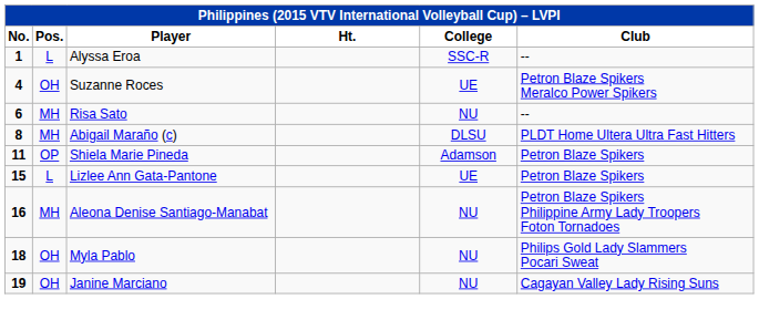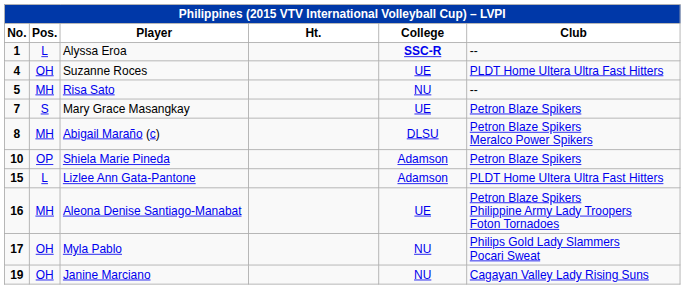 <table class="wikitable"  style="font-size:90%; text-align:center;">
 <tr>
 <th colspan="6" style= "background: #0038A8; color: white; text-align: center">Philippines (2015 VTV International Volleyball Cup) – LVPI</th>
 </tr>
 <tr>
 <th width=8px style="background: white; color: black; text-align: center">No.</th>
 <th width=8px style="background: white; color: black; text-align: center">Pos.</th>
 <th width=220px style="background: white; color: black">Player</th>
 <th width=150px style="background: white; color: black">Ht.</th>
 <th width=100px style="background: white; color: black">College</th>
 <th width=250px style="background: white; color: black">Club</th>
 </tr>
 <tr>
 <td><strong>1</strong></td>
 <td><a href='#'>L</a></td>
 <td style="text-align: left">Alyssa Eroa</td>
 <td></td>
-<td><a href='#'>SSC-R</a></td>
+<td><strong><a href='#'>SSC-R</a></strong></td>
 <td align=left>--</td>
 </tr>
 <tr>
 <td><strong>4</strong></td>
 <td><a href='#'>OH</a></td>
 <td style="text-align: left">Suzanne Roces</td>
 <td></td>
 <td><a href='#'>UE</a></td>
-<td align=left><a href='#'>Petron Blaze Spikers</a><br><a href='#'>Meralco Power Spikers</a></td>
+<td align=left><a href='#'>PLDT Home Ultera Ultra Fast Hitters</a></td>
 </tr>
 <tr>
-<td><strong>6</strong></td>
+<td><strong>5</strong></td>
 <td><a href='#'>MH</a></td>
 <td style="text-align: left"><a href='#'>Risa Sato</a></td>
 <td></td>
 <td><a href='#'>NU</a></td>
 <td align=left>--</td>
 </tr>
 <tr>
+<td><strong>7</strong></td>
+<td><a href='#'>S</a></td>
+<td style="text-align: left">Mary Grace Masangkay</td>
+<td></td>
+<td><a href='#'>UE</a></td>
+<td align=left><a href='#'>Petron Blaze Spikers</a></td>
+</tr>
+<tr>
 <td><strong>8</strong></td>
 <td><a href='#'>MH</a></td>
 <td style="text-align: left"><a href='#'>Abigail Maraño</a> (<a href='#'>c</a>)</td>
 <td></td>
 <td><a href='#'>DLSU</a></td>
-<td align=left><a href='#'>PLDT Home Ultera Ultra Fast Hitters</a></td>
+<td align=left><a href='#'>Petron Blaze Spikers</a><br><a href='#'>Meralco Power Spikers</a></td>
 </tr>
 <tr>
-<td><strong>11</strong></td>
+<td><strong>10</strong></td>
 <td><a href='#'>OP</a></td>
 <td style="text-align: left"><a href='#'>Shiela Marie Pineda</a></td>
 <td></td>
 <td><a href='#'>Adamson</a></td>
 <td align=left><a href='#'>Petron Blaze Spikers</a></td>
 </tr>
 <tr>
 <td><strong>15</strong></td>
 <td><a href='#'>L</a></td>
 <td style="text-align: left"><a href='#'>Lizlee Ann Gata-Pantone</a></td>
 <td></td>
-<td><a href='#'>UE</a></td>
-<td align=left><a href='#'>Petron Blaze Spikers</a></td>
+<td><a href='#'>Adamson</a></td>
+<td align=left><a href='#'>PLDT Home Ultera Ultra Fast Hitters</a></td>
 </tr>
 <tr>
 <td><strong>16</strong></td>
 <td><a href='#'>MH</a></td>
 <td style="text-align: left"><a href='#'>Aleona Denise Santiago-Manabat</a></td>
 <td></td>
-<td><a href='#'>NU</a></td>
+<td><a href='#'>UE</a></td>
 <td align=left><a href='#'>Petron Blaze Spikers</a><br><a href='#'>Philippine Army Lady Troopers</a><br><a href='#'>Foton Tornadoes</a></td>
 </tr>
 <tr>
-<td><strong>18</strong></td>
+<td><strong>17</strong></td>
 <td><a href='#'>OH</a></td>
 <td style="text-align: left"><a href='#'>Myla Pablo</a></td>
 <td></td>
 <td><a href='#'>NU</a></td>
 <td align=left><a href='#'>Philips Gold Lady Slammers</a><br><a href='#'>Pocari Sweat</a></td>
 </tr>
 <tr>
 <td><strong>19</strong></td>
 <td><a href='#'>OH</a></td>
 <td style="text-align: left"><a href='#'>Janine Marciano</a></td>
 <td></td>
 <td><a href='#'>NU</a></td>
 <td align=left><a href='#'>Cagayan Valley Lady Rising Suns</a></td>
 </tr>
 </table>
